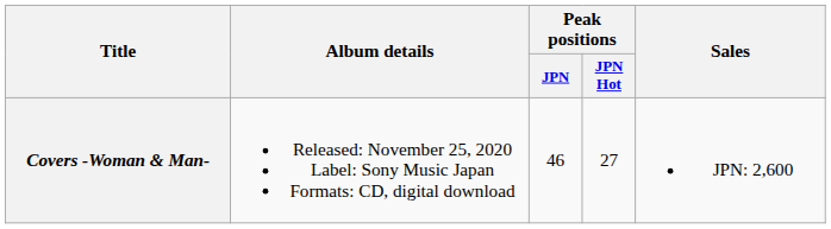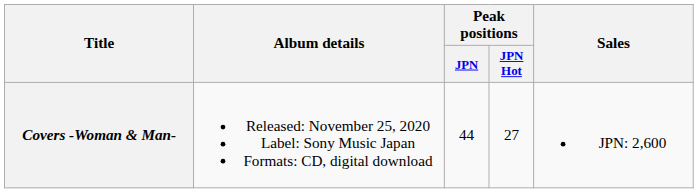 <table class="wikitable plainrowheaders" style="text-align:center;">
 <tr>
 <th style="width:12em;" rowspan="2">Title</th>
 <th style="width:16em;" rowspan="2">Album details</th>
 <th colspan="2">Peak positions</th>
 <th style="width:10em;" rowspan="2">Sales</th>
 </tr>
 <tr>
 <th style="width:2.5em;"><small><a href='#'>JPN</a></small><br></th>
 <th style="width:3em;font-size:85%"><a href='#'>JPN<br>Hot</a><br></th>
 </tr>
 <tr>
 <th scope="row"><em>Covers -Woman & Man-</em></th>
 <td><br><ul><li>Released: November 25, 2020</li><li>Label: Sony Music Japan</li><li>Formats: CD, digital download</li></ul></td>
-<td>46</td>
+<td>44</td>
 <td>27</td>
 <td><br><ul><li>JPN: 2,600</li></ul></td>
 </tr>
 </table>
